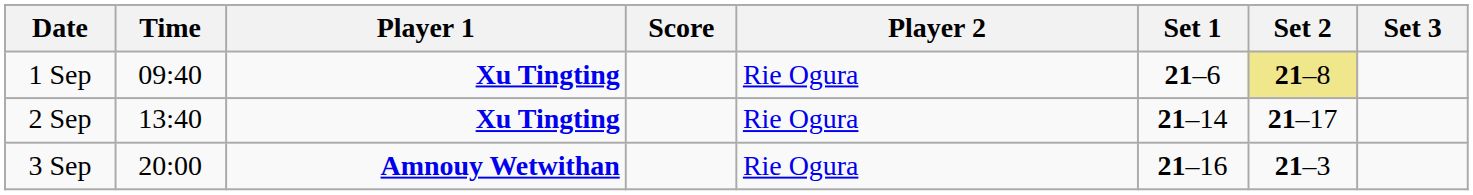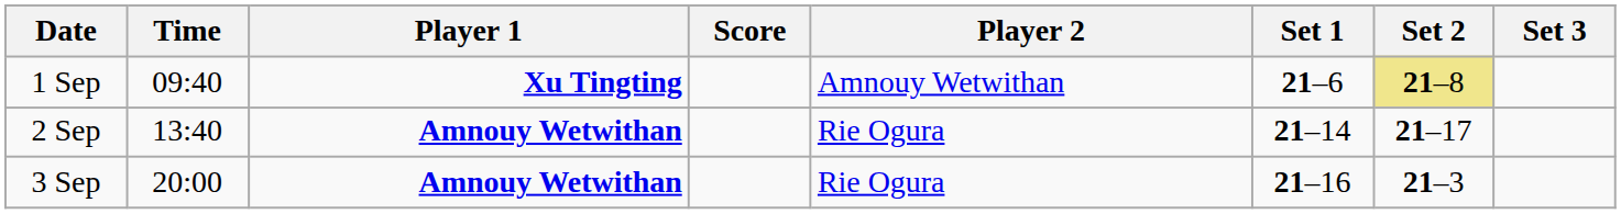 <table class="wikitable" style="font-size:90%; text-align:center">
 <tr>
 <th width="50">Date</th>
 <th width="50">Time</th>
 <th width="200">Player 1</th>
 <th width="50">Score</th>
 <th width="200">Player 2</th>
 <th width="50">Set 1</th>
 <th width="50">Set 2</th>
 <th width="50">Set 3</th>
 </tr>
 <tr>
 <td>1 Sep</td>
 <td>09:40</td>
 <td align="right"><strong><a href='#'>Xu Tingting</a> </strong></td>
 <td> </td>
-<td align="left"> <a href='#'>Rie Ogura</a></td>
+<td align="left"> <a href='#'>Amnouy Wetwithan</a></td>
 <td><strong>21</strong>–6</td>
 <td style="background: khaki;"><strong>21</strong>–8</td>
 <td></td>
 </tr>
 <tr>
 <td>2 Sep</td>
 <td>13:40</td>
-<td align="right"><strong><a href='#'>Xu Tingting</a> </strong></td>
+<td align="right"><strong><a href='#'>Amnouy Wetwithan</a> </strong></td>
 <td> </td>
 <td align="left"> <a href='#'>Rie Ogura</a></td>
 <td><strong>21</strong>–14</td>
 <td><strong>21</strong>–17</td>
 <td></td>
 </tr>
 <tr>
 <td>3 Sep</td>
 <td>20:00</td>
 <td align="right"><strong><a href='#'>Amnouy Wetwithan</a> </strong></td>
 <td> </td>
 <td align="left"> <a href='#'>Rie Ogura</a></td>
 <td><strong>21</strong>–16</td>
 <td><strong>21</strong>–3</td>
 <td></td>
 </tr>
 </table>
